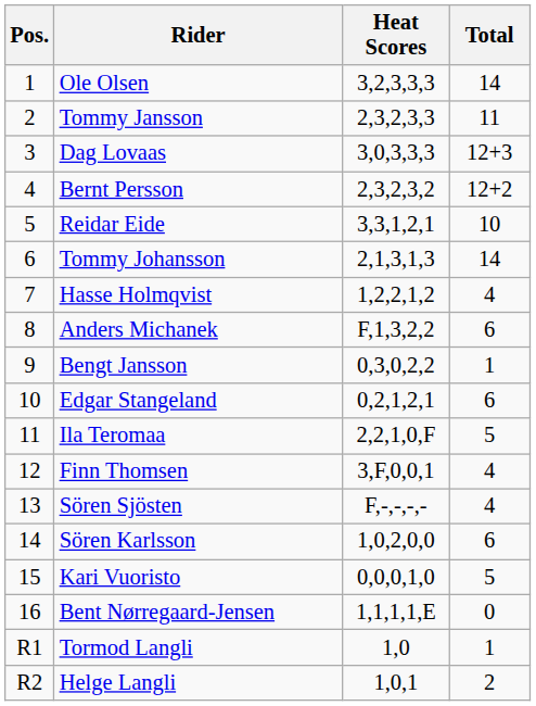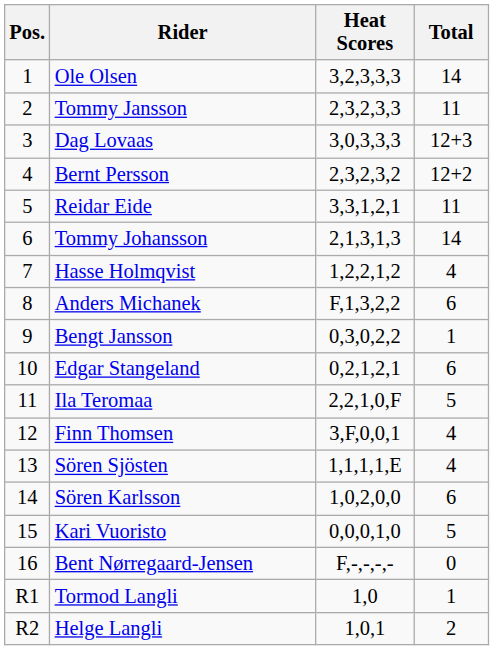 <table class=wikitable>
 <tr>
 <th width=25px>Pos.</th>
 <th width=200px>Rider</th>
 <th width=70px>Heat Scores</th>
 <th width=50px>Total</th>
 </tr>
 <tr align=center >
 <td>1</td>
 <td align=left> <a href='#'>Ole Olsen</a></td>
 <td>3,2,3,3,3</td>
 <td>14</td>
 </tr>
 <tr align=center >
 <td>2</td>
 <td align=left> <a href='#'>Tommy Jansson</a></td>
 <td>2,3,2,3,3</td>
 <td>11</td>
 </tr>
 <tr align=center >
 <td>3</td>
 <td align=left> <a href='#'>Dag Lovaas</a></td>
 <td>3,0,3,3,3</td>
 <td>12+3</td>
 </tr>
 <tr align=center >
 <td>4</td>
 <td align=left> <a href='#'>Bernt Persson</a></td>
 <td>2,3,2,3,2</td>
 <td>12+2</td>
 </tr>
 <tr align=center >
 <td>5</td>
 <td align=left> <a href='#'>Reidar Eide</a></td>
 <td>3,3,1,2,1</td>
-<td>10</td>
+<td>11</td>
 </tr>
 <tr align=center >
 <td>6</td>
 <td align=left> <a href='#'>Tommy Johansson</a></td>
 <td>2,1,3,1,3</td>
 <td>14</td>
 </tr>
 <tr align=center >
 <td>7</td>
 <td align=left> <a href='#'>Hasse Holmqvist</a></td>
 <td>1,2,2,1,2</td>
 <td>4</td>
 </tr>
 <tr align=center >
 <td>8</td>
 <td align=left> <a href='#'>Anders Michanek</a></td>
 <td>F,1,3,2,2</td>
 <td>6</td>
 </tr>
 <tr align=center >
 <td>9</td>
 <td align=left> <a href='#'>Bengt Jansson</a></td>
 <td>0,3,0,2,2</td>
 <td>1</td>
 </tr>
 <tr align=center>
 <td>10</td>
 <td align=left> <a href='#'>Edgar Stangeland</a></td>
 <td>0,2,1,2,1</td>
 <td>6</td>
 </tr>
 <tr align=center>
 <td>11</td>
 <td align=left> <a href='#'>Ila Teromaa</a></td>
 <td>2,2,1,0,F</td>
 <td>5</td>
 </tr>
 <tr align=center>
 <td>12</td>
 <td align=left> <a href='#'>Finn Thomsen</a></td>
 <td>3,F,0,0,1</td>
 <td>4</td>
 </tr>
 <tr align=center>
 <td>13</td>
 <td align=left> <a href='#'>Sören Sjösten</a></td>
-<td>F,-,-,-,-</td>
+<td>1,1,1,1,E</td>
 <td>4</td>
 </tr>
 <tr align=center>
 <td>14</td>
 <td align=left> <a href='#'>Sören Karlsson</a></td>
 <td>1,0,2,0,0</td>
 <td>6</td>
 </tr>
 <tr align=center>
 <td>15</td>
 <td align=left> <a href='#'>Kari Vuoristo</a></td>
 <td>0,0,0,1,0</td>
 <td>5</td>
 </tr>
 <tr align=center>
 <td>16</td>
 <td align=left> <a href='#'>Bent Nørregaard-Jensen</a></td>
-<td>1,1,1,1,E</td>
+<td>F,-,-,-,-</td>
 <td>0</td>
 </tr>
 <tr align=center>
 <td>R1</td>
 <td align=left> <a href='#'>Tormod Langli</a></td>
 <td>1,0</td>
 <td>1</td>
 </tr>
 <tr align=center>
 <td>R2</td>
 <td align=left> <a href='#'>Helge Langli</a></td>
 <td>1,0,1</td>
 <td>2</td>
 </tr>
 </table>
